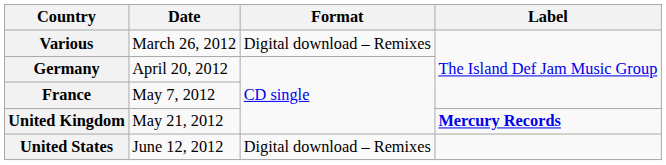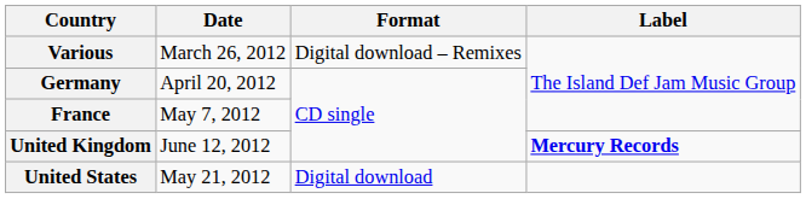 <table class="wikitable plainrowheaders">
 <tr>
 <th scope="col">Country</th>
 <th scope="col">Date</th>
 <th scope="col">Format</th>
 <th scope="col">Label</th>
 </tr>
 <tr>
 <th scope="row">Various</th>
 <td>March 26, 2012</td>
 <td>Digital download – Remixes</td>
 <td rowspan="3"><a href='#'>The Island Def Jam Music Group</a></td>
 </tr>
 <tr>
 <th scope="row">Germany</th>
 <td>April 20, 2012</td>
 <td rowspan="3"><a href='#'>CD single</a></td>
 </tr>
 <tr>
 <th scope="row">France</th>
 <td>May 7, 2012</td>
 </tr>
 <tr>
 <th scope="row">United Kingdom</th>
-<td>May 21, 2012</td>
+<td>June 12, 2012</td>
 <td><strong><a href='#'>Mercury Records</a></strong></td>
 </tr>
 <tr>
 <th scope="row">United States</th>
-<td>June 12, 2012</td>
-<td>Digital download – Remixes</td>
+<td>May 21, 2012</td>
+<td><a href='#'>Digital download</a></td>
 <td></td>
 </tr>
 </table>
